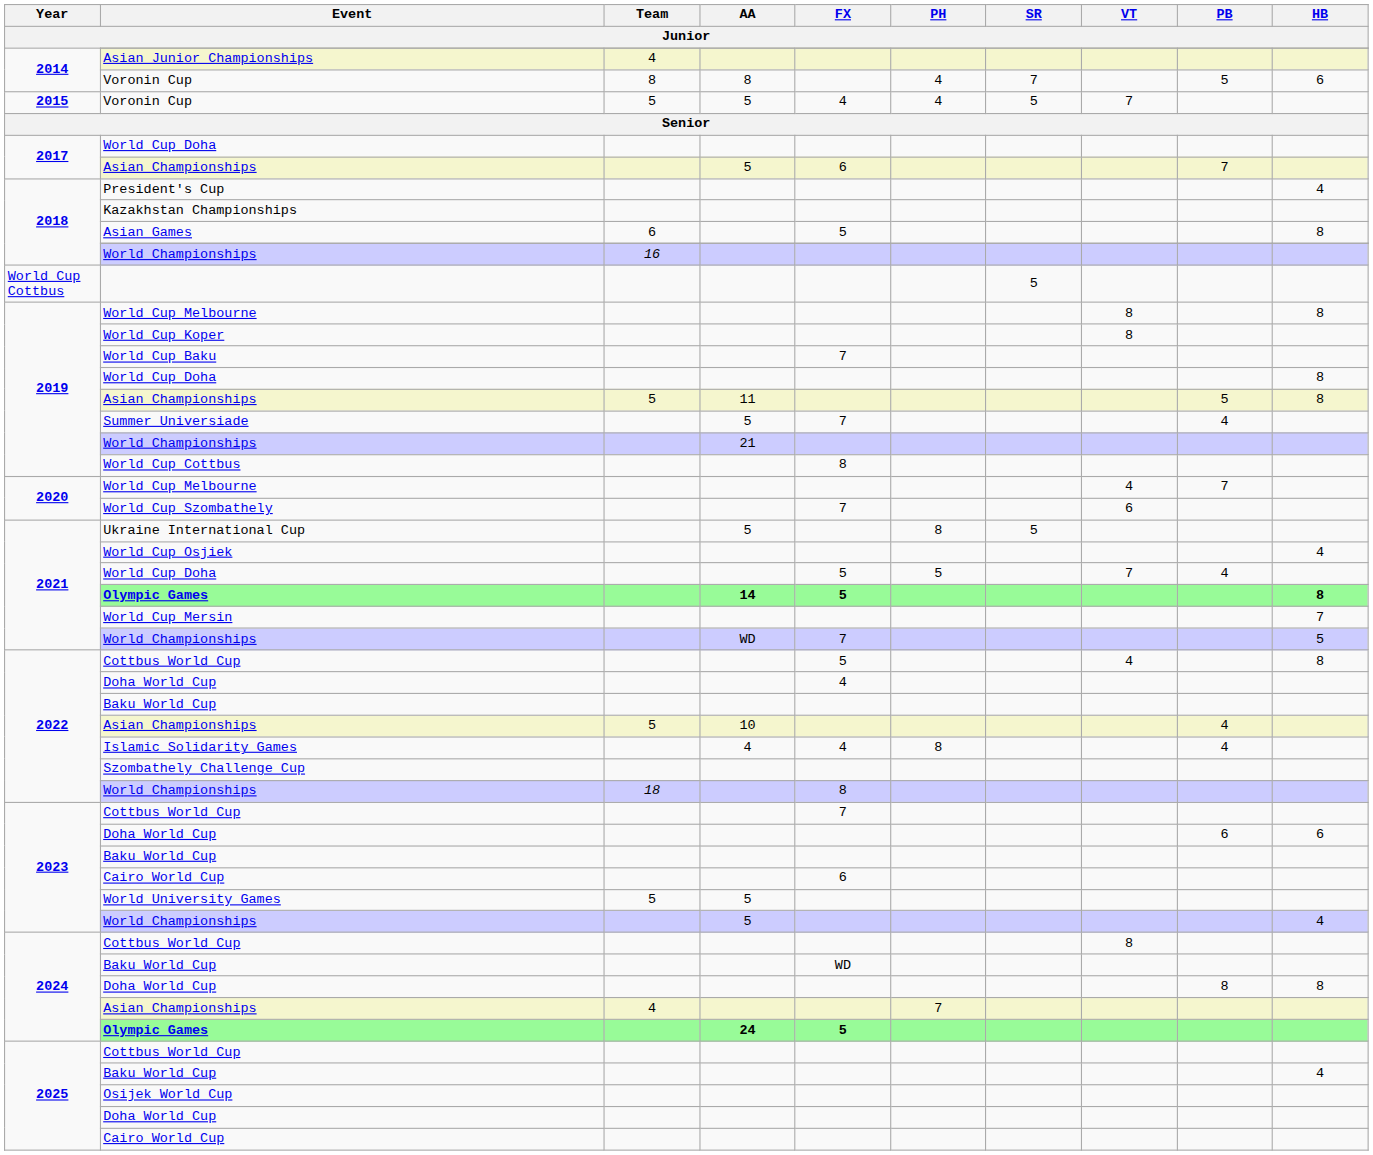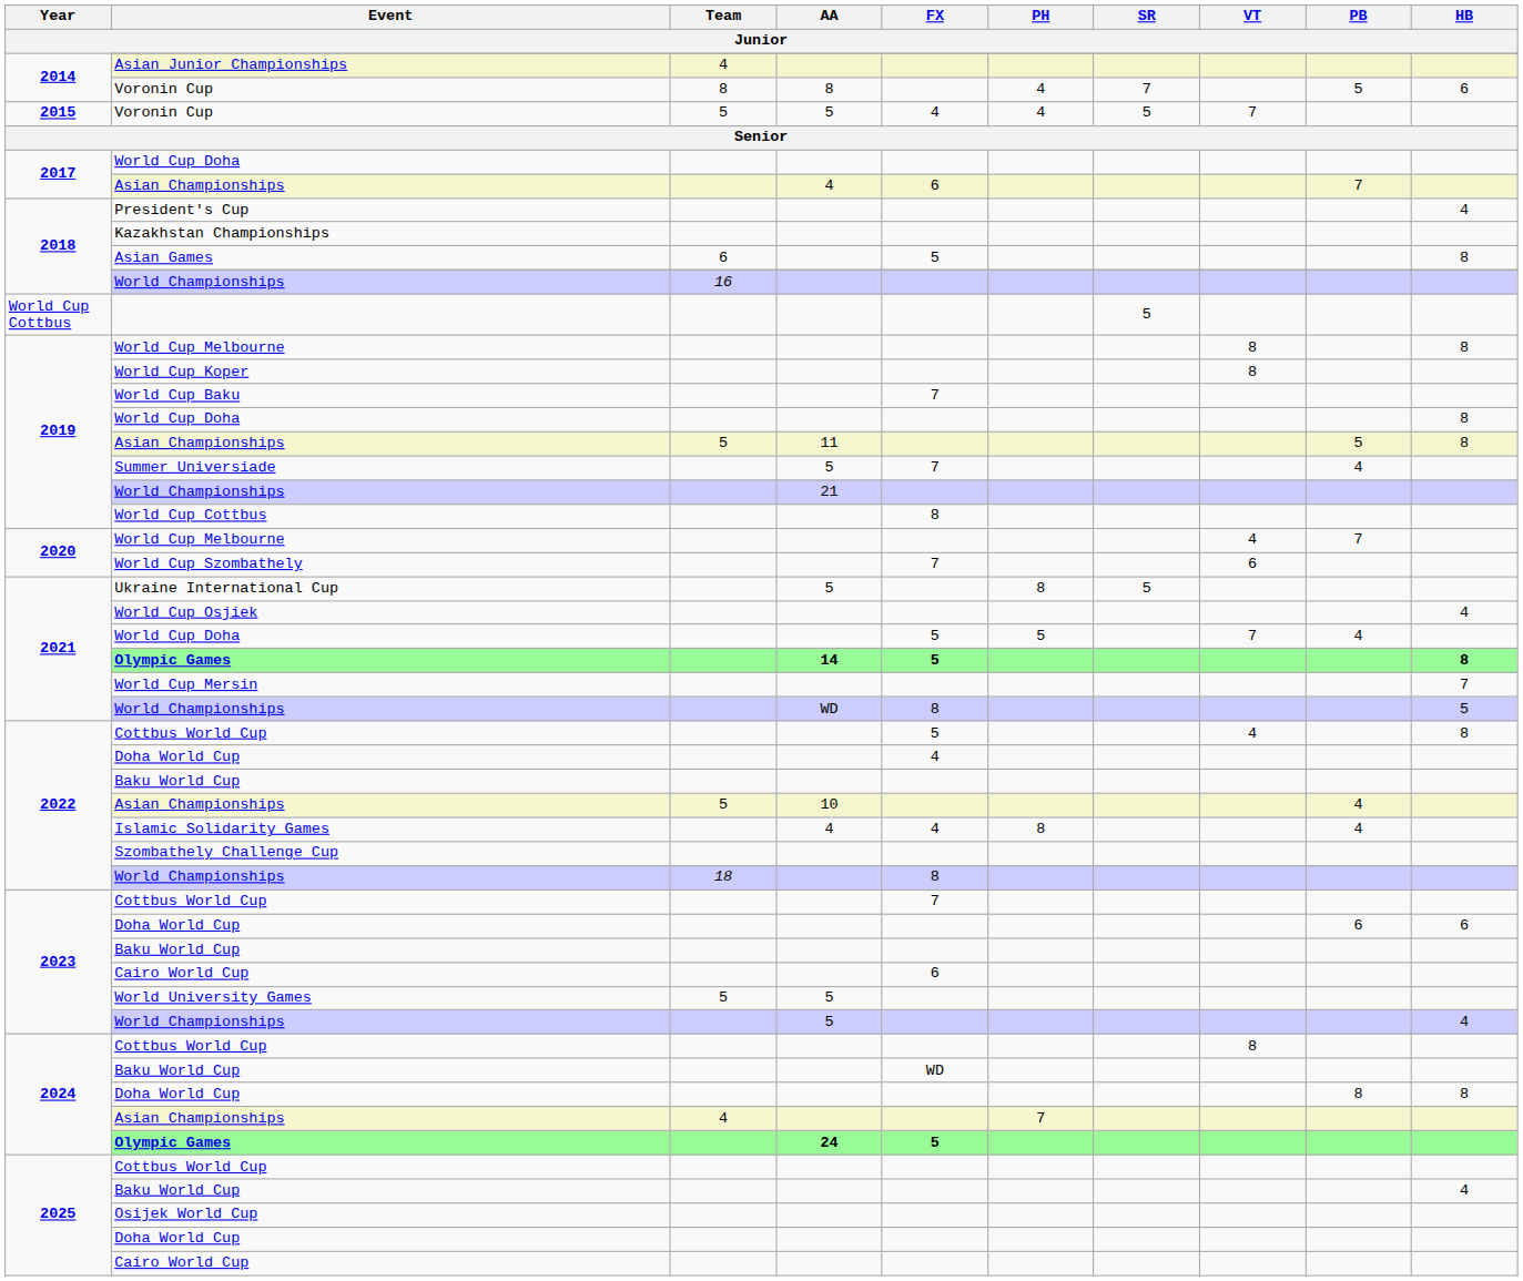 <table class="wikitable sortable" style="text-align:center; font-size:95%;">
 <tr>
 <th width=7% class=unsortable>Year</th>
 <th width=37% class=unsortable>Event</th>
 <th width=7% class=unsortable>Team</th>
 <th width=7% class=unsortable>AA</th>
 <th width=7% class=unsortable><a href='#'>FX</a></th>
 <th width=7% class=unsortable><a href='#'>PH</a></th>
 <th width=7% class=unsortable><a href='#'>SR</a></th>
 <th width=7% class=unsortable><a href='#'>VT</a></th>
 <th width=7% class=unsortable><a href='#'>PB</a></th>
 <th width=7% class=unsortable><a href='#'>HB</a></th>
 </tr>
 <tr>
 <th colspan="10"><strong>Junior</strong></th>
 </tr>
 <tr>
 <td rowspan="3"><strong><a href='#'>2014</a></strong></td>
 </tr>
 <tr bgcolor=#F5F6CE>
 <td align=left><a href='#'> Asian Junior Championships</a></td>
 <td>4</td>
 <td></td>
 <td></td>
 <td></td>
 <td></td>
 <td></td>
 <td></td>
 <td></td>
 </tr>
 <tr>
 <td align=left>Voronin Cup</td>
 <td>8</td>
 <td>8</td>
 <td></td>
 <td>4</td>
 <td>7</td>
 <td></td>
 <td>5</td>
 <td>6</td>
 </tr>
 <tr>
 <td rowspan="1"><strong><a href='#'>2015</a></strong></td>
 <td align=left>Voronin Cup</td>
 <td>5</td>
 <td>5</td>
 <td>4</td>
 <td>4</td>
 <td>5</td>
 <td>7</td>
 <td></td>
 <td></td>
 </tr>
 <tr>
 <th colspan="10"><strong>Senior</strong></th>
 </tr>
 <tr>
 <td rowspan="2"><strong><a href='#'>2017</a></strong></td>
 <td align=left><a href='#'> World Cup Doha</a></td>
 <td></td>
 <td></td>
 <td></td>
 <td></td>
 <td></td>
 <td></td>
 <td></td>
 <td></td>
 </tr>
 <tr bgcolor=#F5F6CE>
 <td align=left><a href='#'> Asian Championships</a></td>
 <td></td>
-<td>5</td>
+<td>4</td>
 <td>6</td>
 <td></td>
 <td></td>
 <td></td>
 <td>7</td>
 <td></td>
 </tr>
 <tr>
 <td rowspan="5"><strong><a href='#'>2018</a></strong></td>
 <td align=left>President's Cup</td>
 <td></td>
 <td></td>
 <td></td>
 <td></td>
 <td></td>
 <td></td>
 <td></td>
 <td>4</td>
 </tr>
 <tr>
 <td align=left>Kazakhstan Championships</td>
 <td></td>
 <td></td>
 <td></td>
 <td></td>
 <td></td>
 <td></td>
 <td></td>
 <td></td>
 </tr>
 <tr>
 <td align=left><a href='#'> Asian Games</a></td>
 <td>6</td>
 <td></td>
 <td>5</td>
 <td></td>
 <td></td>
 <td></td>
 <td></td>
 <td>8</td>
 </tr>
 <tr>
 </tr>
 <tr bgcolor=#CCCCFF>
 <td align=left><a href='#'>World Championships</a></td>
 <td><em>16</em></td>
 <td></td>
 <td></td>
 <td></td>
 <td></td>
 <td></td>
 <td></td>
 <td></td>
 </tr>
 <tr>
 <td align=left><a href='#'> World Cup Cottbus</a></td>
 <td></td>
 <td></td>
 <td></td>
 <td></td>
 <td></td>
 <td>5</td>
 <td></td>
 <td></td>
 </tr>
 <tr>
 <td rowspan="8"><strong><a href='#'>2019</a></strong></td>
 <td align=left><a href='#'> World Cup Melbourne</a></td>
 <td></td>
 <td></td>
 <td></td>
 <td></td>
 <td></td>
 <td>8</td>
 <td></td>
 <td>8</td>
 </tr>
 <tr>
 <td align=left><a href='#'> World Cup Koper</a></td>
 <td></td>
 <td></td>
 <td></td>
 <td></td>
 <td></td>
 <td>8</td>
 <td></td>
 <td></td>
 </tr>
 <tr>
 <td align=left><a href='#'> World Cup Baku</a></td>
 <td></td>
 <td></td>
 <td>7</td>
 <td></td>
 <td></td>
 <td></td>
 <td></td>
 <td></td>
 </tr>
 <tr>
 <td align=left><a href='#'> World Cup Doha</a></td>
 <td></td>
 <td></td>
 <td></td>
 <td></td>
 <td></td>
 <td></td>
 <td></td>
 <td>8</td>
 </tr>
 <tr bgcolor=#F5F6CE>
 <td align=left><a href='#'> Asian Championships</a></td>
 <td>5</td>
 <td>11</td>
 <td></td>
 <td></td>
 <td></td>
 <td></td>
 <td>5</td>
 <td>8</td>
 </tr>
 <tr>
 <td align=left><a href='#'>Summer Universiade</a></td>
 <td></td>
 <td>5</td>
 <td>7</td>
 <td></td>
 <td></td>
 <td></td>
 <td>4</td>
 <td></td>
 </tr>
 <tr bgcolor=#CCCCFF>
 <td align=left><a href='#'>World Championships</a></td>
 <td></td>
 <td>21</td>
 <td></td>
 <td></td>
 <td></td>
 <td></td>
 <td></td>
 <td></td>
 </tr>
 <tr>
 <td align=left><a href='#'> World Cup Cottbus</a></td>
 <td></td>
 <td></td>
 <td>8</td>
 <td></td>
 <td></td>
 <td></td>
 <td></td>
 <td></td>
 </tr>
 <tr>
 <td rowspan="2"><strong><a href='#'>2020</a></strong></td>
 <td align=left><a href='#'> World Cup Melbourne</a></td>
 <td></td>
 <td></td>
 <td></td>
 <td></td>
 <td></td>
 <td>4</td>
 <td>7</td>
 <td></td>
 </tr>
 <tr>
 <td align=left><a href='#'> World Cup Szombathely</a></td>
 <td></td>
 <td></td>
 <td>7</td>
 <td></td>
 <td></td>
 <td>6</td>
 <td></td>
 <td></td>
 </tr>
 <tr>
 <td rowspan="6"><strong><a href='#'>2021</a></strong></td>
 <td align =left>Ukraine International Cup</td>
 <td></td>
 <td>5</td>
 <td></td>
 <td>8</td>
 <td>5</td>
 <td></td>
 <td></td>
 <td></td>
 </tr>
 <tr>
 <td align=left><a href='#'> World Cup Osjiek</a></td>
 <td></td>
 <td></td>
 <td></td>
 <td></td>
 <td></td>
 <td></td>
 <td></td>
 <td>4</td>
 </tr>
 <tr>
 <td align=left><a href='#'> World Cup Doha</a></td>
 <td></td>
 <td></td>
 <td>5</td>
 <td>5</td>
 <td></td>
 <td>7</td>
 <td>4</td>
 <td></td>
 </tr>
 <tr bgcolor=98FB98>
 <td align=left><strong><a href='#'>Olympic Games</a></strong></td>
 <td></td>
 <td><strong>14</strong></td>
 <td><strong>5</strong></td>
 <td></td>
 <td></td>
 <td></td>
 <td></td>
 <td><strong>8</strong></td>
 </tr>
 <tr>
 <td align=left><a href='#'> World Cup Mersin</a></td>
 <td></td>
 <td></td>
 <td></td>
 <td></td>
 <td></td>
 <td></td>
 <td></td>
 <td>7</td>
 </tr>
 <tr bgcolor=#CCCCFF>
 <td align=left><a href='#'> World Championships</a></td>
 <td></td>
 <td>WD</td>
-<td>7</td>
+<td>8</td>
 <td></td>
 <td></td>
 <td></td>
 <td></td>
 <td>5</td>
 </tr>
 <tr>
 <td rowspan="7"><strong><a href='#'>2022</a></strong></td>
 <td align=left><a href='#'>Cottbus World Cup</a></td>
 <td></td>
 <td></td>
 <td>5</td>
 <td></td>
 <td></td>
 <td>4</td>
 <td></td>
 <td>8</td>
 </tr>
 <tr>
 <td align=left><a href='#'>Doha World Cup</a></td>
 <td></td>
 <td></td>
 <td>4</td>
 <td></td>
 <td></td>
 <td></td>
 <td></td>
 <td></td>
 </tr>
 <tr>
 <td align=left><a href='#'>Baku World Cup</a></td>
 <td></td>
 <td></td>
 <td></td>
 <td></td>
 <td></td>
 <td></td>
 <td></td>
 <td></td>
 </tr>
 <tr bgcolor=#F5F6CE>
 <td align=left><a href='#'>Asian Championships</a></td>
 <td>5</td>
 <td>10</td>
 <td></td>
 <td></td>
 <td></td>
 <td></td>
 <td>4</td>
 <td></td>
 </tr>
 <tr>
 <td align=left><a href='#'>Islamic Solidarity Games</a></td>
 <td></td>
 <td>4</td>
 <td>4</td>
 <td>8</td>
 <td></td>
 <td></td>
 <td>4</td>
 <td></td>
 </tr>
 <tr>
 <td align=left><a href='#'>Szombathely Challenge Cup</a></td>
 <td></td>
 <td></td>
 <td></td>
 <td></td>
 <td></td>
 <td></td>
 <td></td>
 <td></td>
 </tr>
 <tr bgcolor=#CCCCFF>
 <td align=left><a href='#'>World Championships</a></td>
 <td><em>18</em></td>
 <td></td>
 <td>8</td>
 <td></td>
 <td></td>
 <td></td>
 <td></td>
 <td></td>
 </tr>
 <tr>
 <td rowspan="6"><strong><a href='#'>2023</a></strong></td>
 <td align=left><a href='#'>Cottbus World Cup</a></td>
 <td></td>
 <td></td>
 <td>7</td>
 <td></td>
 <td></td>
 <td></td>
 <td></td>
 <td></td>
 </tr>
 <tr>
 <td align=left><a href='#'>Doha World Cup</a></td>
 <td></td>
 <td></td>
 <td></td>
 <td></td>
 <td></td>
 <td></td>
 <td>6</td>
 <td>6</td>
 </tr>
 <tr>
 <td align=left><a href='#'>Baku World Cup</a></td>
 <td></td>
 <td></td>
 <td></td>
 <td></td>
 <td></td>
 <td></td>
 <td></td>
 <td></td>
 </tr>
 <tr>
 <td align=left><a href='#'>Cairo World Cup</a></td>
 <td></td>
 <td></td>
 <td>6</td>
 <td></td>
 <td></td>
 <td></td>
 <td></td>
 <td></td>
 </tr>
 <tr>
 <td align=left><a href='#'>World University Games</a></td>
 <td>5</td>
 <td>5</td>
 <td></td>
 <td></td>
 <td></td>
 <td></td>
 <td></td>
 <td></td>
 </tr>
 <tr bgcolor=#CCCCFF>
 <td align=left><a href='#'>World Championships</a></td>
 <td></td>
 <td>5</td>
 <td></td>
 <td></td>
 <td></td>
 <td></td>
 <td></td>
 <td>4</td>
 </tr>
 <tr>
 <td rowspan="5"><strong><a href='#'>2024</a></strong></td>
 <td align=left><a href='#'>Cottbus World Cup</a></td>
 <td></td>
 <td></td>
 <td></td>
 <td></td>
 <td></td>
 <td>8</td>
 <td></td>
 <td></td>
 </tr>
 <tr>
 <td align=left><a href='#'>Baku World Cup</a></td>
 <td></td>
 <td></td>
 <td>WD</td>
 <td></td>
 <td></td>
 <td></td>
 <td></td>
 <td></td>
 </tr>
 <tr>
 <td align=left><a href='#'>Doha World Cup</a></td>
 <td></td>
 <td></td>
 <td></td>
 <td></td>
 <td></td>
 <td></td>
 <td>8</td>
 <td>8</td>
 </tr>
 <tr bgcolor=#F5F6CE>
 <td align=left><a href='#'>Asian Championships</a></td>
 <td>4</td>
 <td></td>
 <td></td>
 <td>7</td>
 <td></td>
 <td></td>
 <td></td>
 <td></td>
 </tr>
 <tr bgcolor=98FB98>
 <td align=left><strong><a href='#'>Olympic Games</a></strong></td>
 <td></td>
 <td><strong>24</strong></td>
 <td><strong>5</strong></td>
 <td></td>
 <td></td>
 <td></td>
 <td></td>
 <td></td>
 </tr>
 <tr>
 <td rowspan="5"><strong><a href='#'>2025</a></strong></td>
 <td align=left><a href='#'>Cottbus World Cup</a></td>
 <td></td>
 <td></td>
 <td></td>
 <td></td>
 <td></td>
 <td></td>
 <td></td>
 <td></td>
 </tr>
 <tr>
 <td align=left><a href='#'>Baku World Cup</a></td>
 <td></td>
 <td></td>
 <td></td>
 <td></td>
 <td></td>
 <td></td>
 <td></td>
 <td>4</td>
 </tr>
 <tr>
 <td align=left><a href='#'>Osijek World Cup</a></td>
 <td></td>
 <td></td>
 <td></td>
 <td></td>
 <td></td>
 <td></td>
 <td></td>
 <td></td>
 </tr>
 <tr>
 <td align=left><a href='#'>Doha World Cup</a></td>
 <td></td>
 <td></td>
 <td></td>
 <td></td>
 <td></td>
 <td></td>
 <td></td>
 <td></td>
 </tr>
 <tr>
 <td align=left><a href='#'>Cairo World Cup</a></td>
 <td></td>
 <td></td>
 <td></td>
 <td></td>
 <td></td>
 <td></td>
 <td></td>
 <td></td>
 </tr>
 </table>
